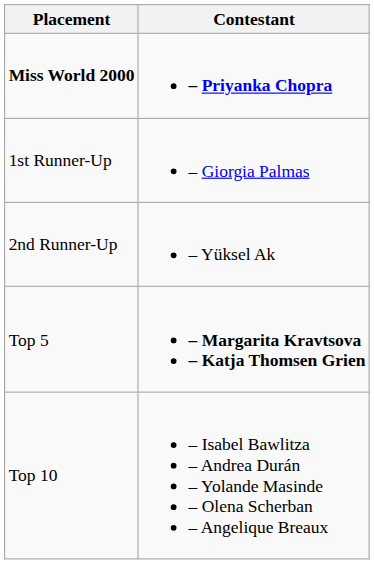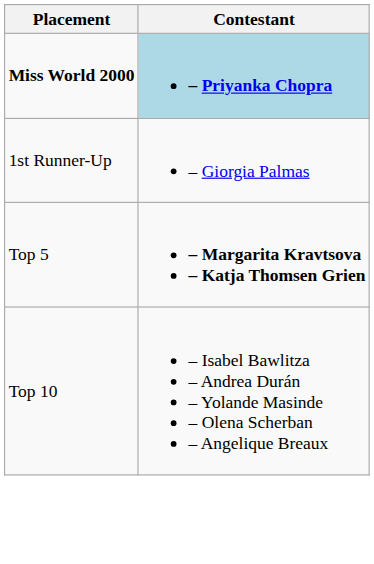 <table class="wikitable sortable" style="font-size:95%;">
 <tr>
 <th>Placement</th>
 <th>Contestant</th>
 </tr>
 <tr>
 <td><strong>Miss World 2000</strong></td>
-<td><br><ul><li><strong> – <a href='#'>Priyanka Chopra</a></strong></li></ul></td>
+<td style="background: lightblue;"><br><ul><li><strong> – <a href='#'>Priyanka Chopra</a></strong></li></ul></td>
 </tr>
 <tr>
 <td>1st Runner-Up</td>
 <td><br><ul><li> – <a href='#'>Giorgia Palmas</a></li></ul></td>
-</tr>
-<tr>
-<td>2nd Runner-Up</td>
-<td><br><ul><li> – Yüksel Ak</li></ul></td>
 </tr>
 <tr>
 <td>Top 5</td>
 <td><strong><br><ul><li> – Margarita Kravtsova</li><li> – Katja Thomsen Grien</li></ul></strong></td>
 </tr>
 <tr>
 <td>Top 10</td>
 <td><br><ul><li> – Isabel Bawlitza</li><li> – Andrea Durán</li><li> – Yolande Masinde</li><li> – Olena Scherban</li><li> – Angelique Breaux</li></ul></td>
 </tr>
 </table>
